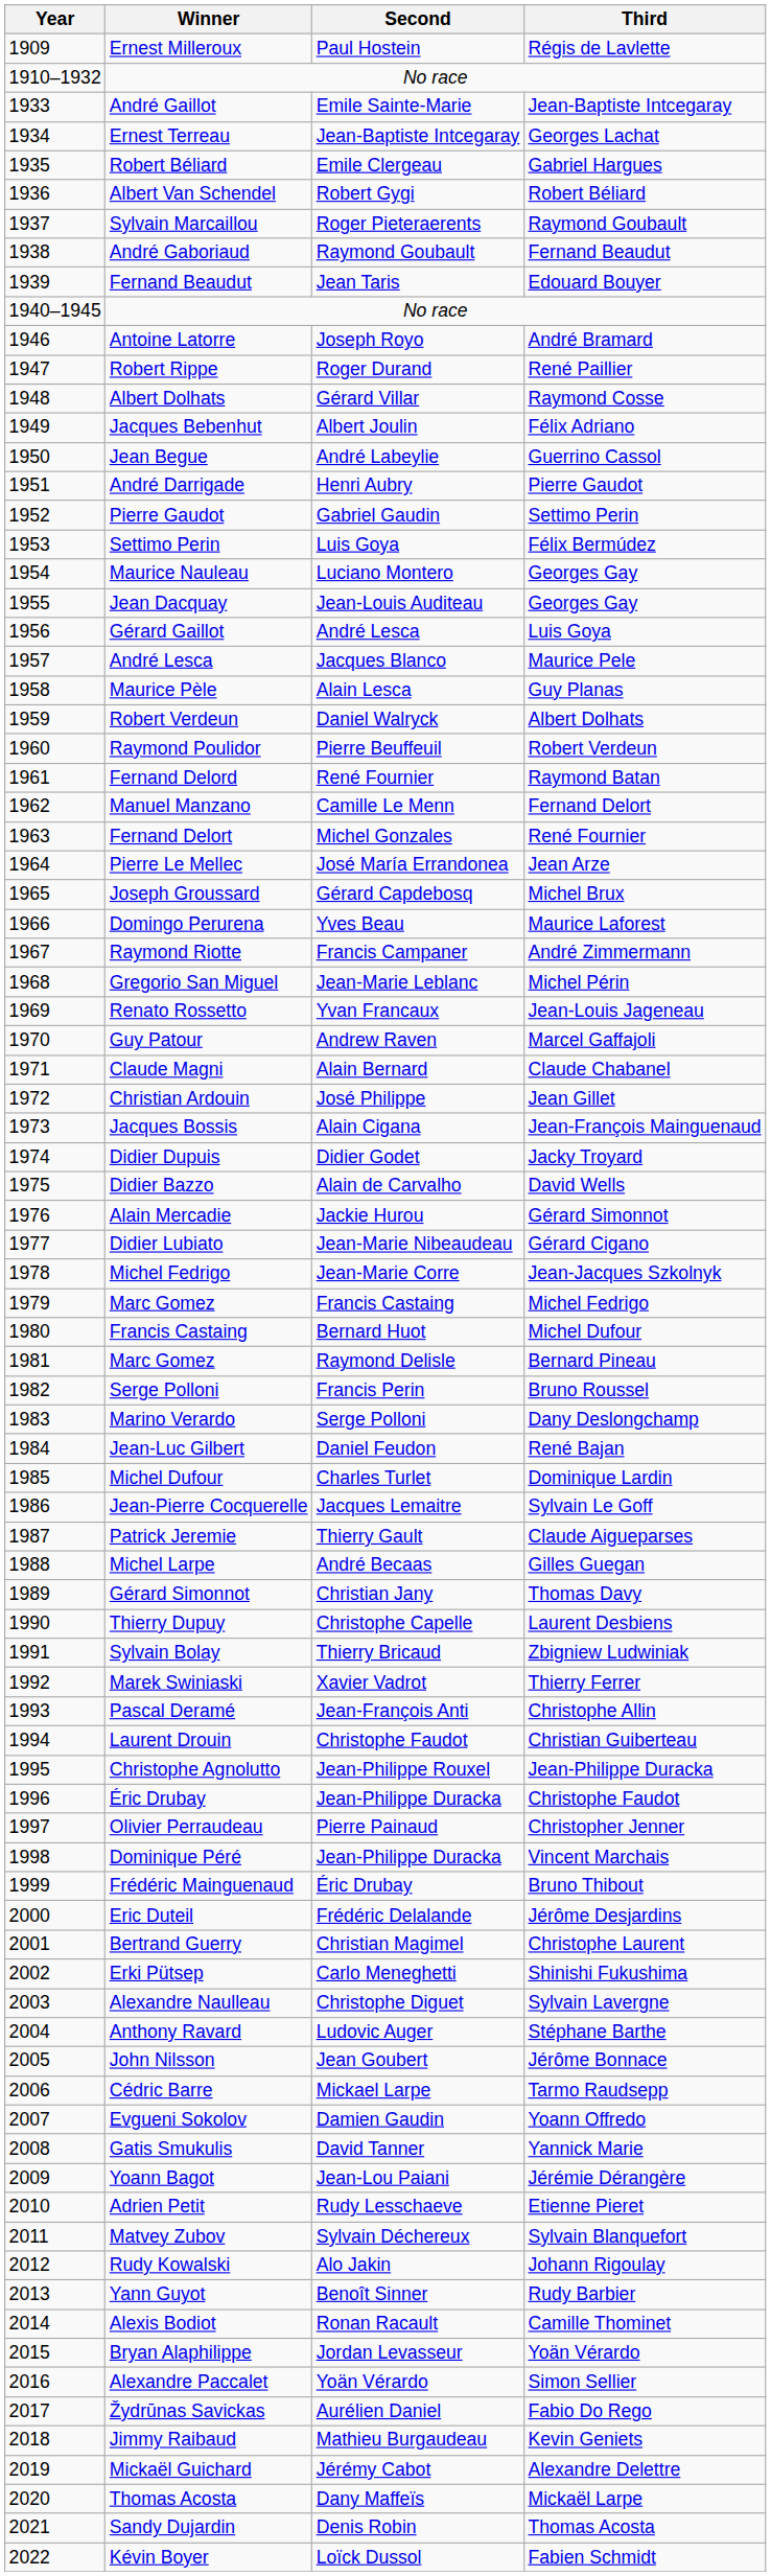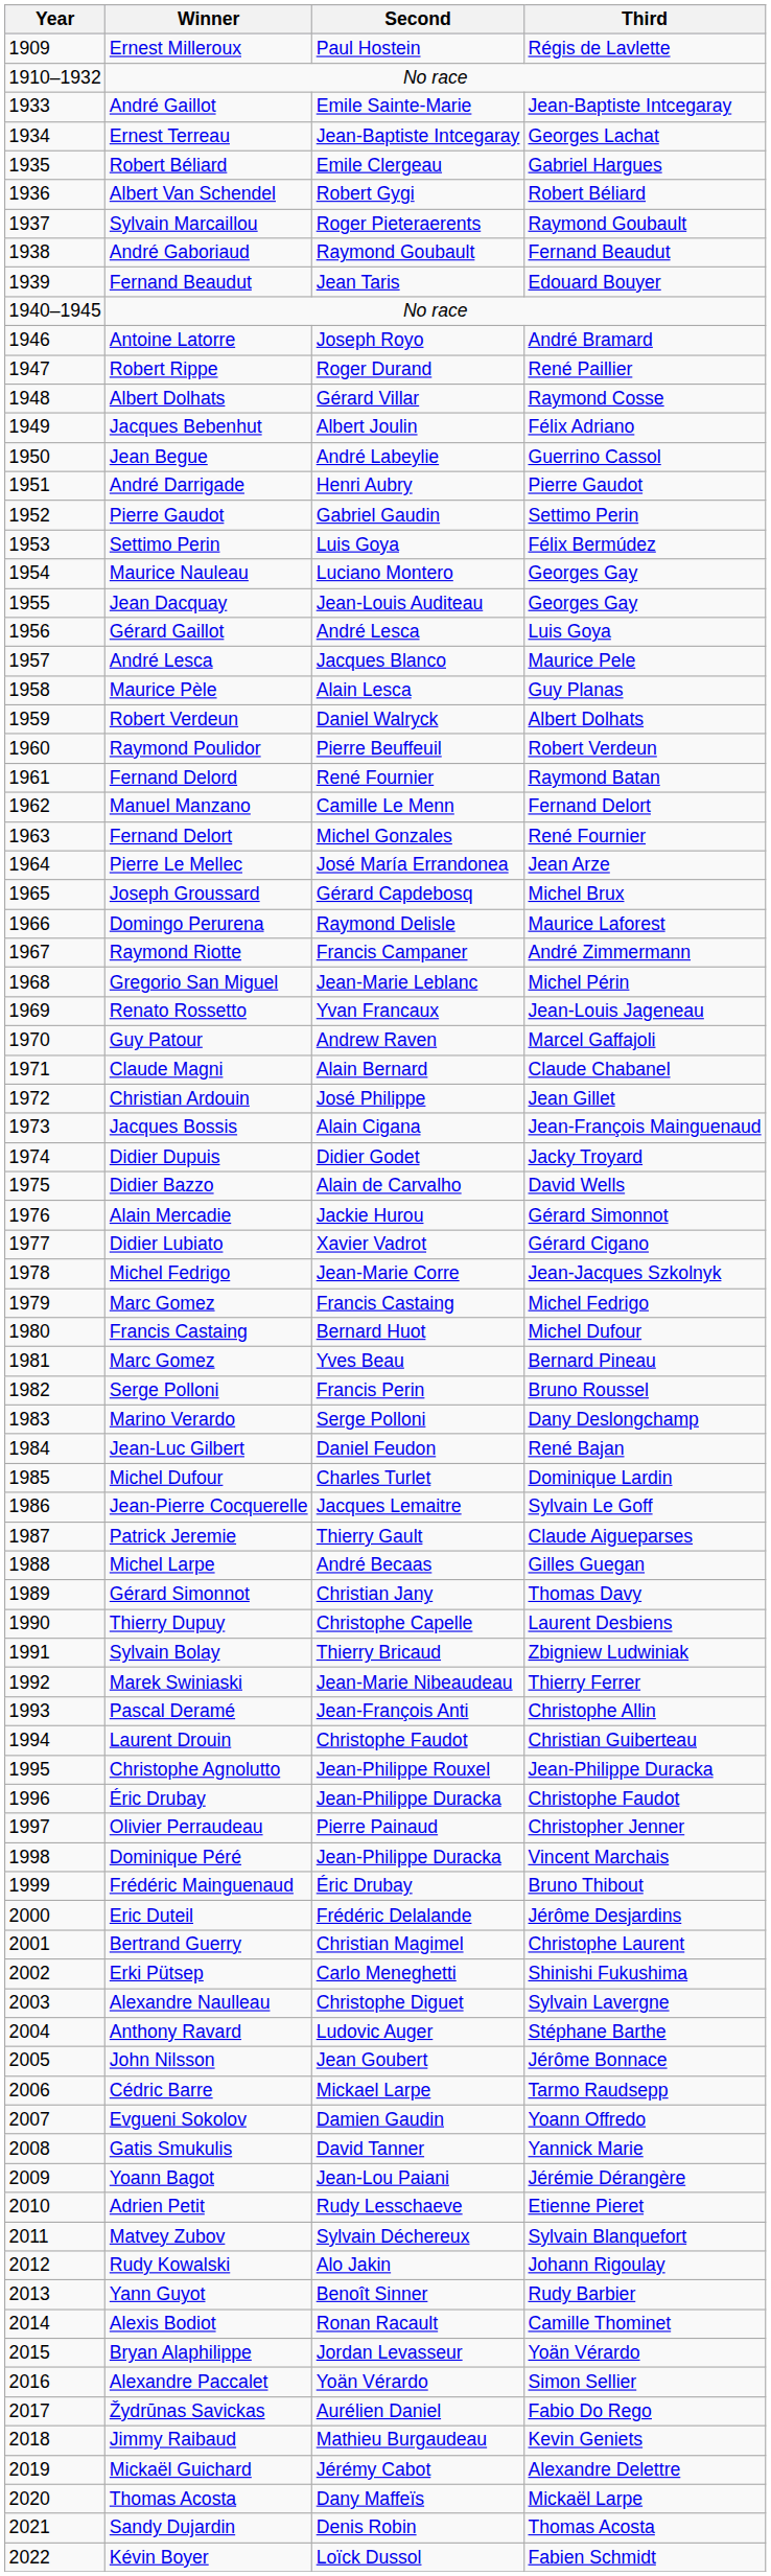 <table class=wikitable>
 <tr style="background:#ccccff;">
 <th>Year</th>
 <th>Winner</th>
 <th>Second</th>
 <th>Third</th>
 </tr>
 <tr>
 <td>1909</td>
 <td> <a href='#'>Ernest Milleroux</a></td>
 <td> <a href='#'>Paul Hostein</a></td>
 <td> <a href='#'>Régis de Lavlette</a></td>
 </tr>
 <tr>
 <td>1910–1932</td>
 <td colspan=3 align=center><em>No race</em></td>
 </tr>
 <tr>
 <td>1933</td>
 <td> <a href='#'>André Gaillot</a></td>
 <td> <a href='#'>Emile Sainte-Marie</a></td>
 <td> <a href='#'>Jean-Baptiste Intcegaray</a></td>
 </tr>
 <tr>
 <td>1934</td>
 <td> <a href='#'>Ernest Terreau</a></td>
 <td> <a href='#'>Jean-Baptiste Intcegaray</a></td>
 <td> <a href='#'>Georges Lachat</a></td>
 </tr>
 <tr>
 <td>1935</td>
 <td> <a href='#'>Robert Béliard</a></td>
 <td> <a href='#'>Emile Clergeau</a></td>
 <td> <a href='#'>Gabriel Hargues</a></td>
 </tr>
 <tr>
 <td>1936</td>
 <td> <a href='#'>Albert Van Schendel</a></td>
 <td> <a href='#'>Robert Gygi</a></td>
 <td> <a href='#'>Robert Béliard</a></td>
 </tr>
 <tr>
 <td>1937</td>
 <td> <a href='#'>Sylvain Marcaillou</a></td>
 <td> <a href='#'>Roger Pieteraerents</a></td>
 <td> <a href='#'>Raymond Goubault</a></td>
 </tr>
 <tr>
 <td>1938</td>
 <td> <a href='#'>André Gaboriaud</a></td>
 <td> <a href='#'>Raymond Goubault</a></td>
 <td> <a href='#'>Fernand Beaudut</a></td>
 </tr>
 <tr>
 <td>1939</td>
 <td> <a href='#'>Fernand Beaudut</a></td>
 <td> <a href='#'>Jean Taris</a></td>
 <td> <a href='#'>Edouard Bouyer</a></td>
 </tr>
 <tr>
 <td>1940–1945</td>
 <td colspan=3 align=center><em>No race</em></td>
 </tr>
 <tr>
 <td>1946</td>
 <td> <a href='#'>Antoine Latorre</a></td>
 <td> <a href='#'>Joseph Royo</a></td>
 <td> <a href='#'>André Bramard</a></td>
 </tr>
 <tr>
 <td>1947</td>
 <td> <a href='#'>Robert Rippe</a></td>
 <td> <a href='#'>Roger Durand</a></td>
 <td> <a href='#'>René Paillier</a></td>
 </tr>
 <tr>
 <td>1948</td>
 <td> <a href='#'>Albert Dolhats</a></td>
 <td> <a href='#'>Gérard Villar</a></td>
 <td> <a href='#'>Raymond Cosse</a></td>
 </tr>
 <tr>
 <td>1949</td>
 <td> <a href='#'>Jacques Bebenhut</a></td>
 <td> <a href='#'>Albert Joulin</a></td>
 <td> <a href='#'>Félix Adriano</a></td>
 </tr>
 <tr>
 <td>1950</td>
 <td> <a href='#'>Jean Begue</a></td>
 <td> <a href='#'>André Labeylie</a></td>
 <td> <a href='#'>Guerrino Cassol</a></td>
 </tr>
 <tr>
 <td>1951</td>
 <td> <a href='#'>André Darrigade</a></td>
 <td> <a href='#'>Henri Aubry</a></td>
 <td> <a href='#'>Pierre Gaudot</a></td>
 </tr>
 <tr>
 <td>1952</td>
 <td> <a href='#'>Pierre Gaudot</a></td>
 <td> <a href='#'>Gabriel Gaudin</a></td>
 <td> <a href='#'>Settimo Perin</a></td>
 </tr>
 <tr>
 <td>1953</td>
 <td> <a href='#'>Settimo Perin</a></td>
 <td> <a href='#'>Luis Goya</a></td>
 <td> <a href='#'>Félix Bermúdez</a></td>
 </tr>
 <tr>
 <td>1954</td>
 <td> <a href='#'>Maurice Nauleau</a></td>
 <td> <a href='#'>Luciano Montero</a></td>
 <td> <a href='#'>Georges Gay</a></td>
 </tr>
 <tr>
 <td>1955</td>
 <td> <a href='#'>Jean Dacquay</a></td>
 <td> <a href='#'>Jean-Louis Auditeau</a></td>
 <td> <a href='#'>Georges Gay</a></td>
 </tr>
 <tr>
 <td>1956</td>
 <td> <a href='#'>Gérard Gaillot</a></td>
 <td> <a href='#'>André Lesca</a></td>
 <td> <a href='#'>Luis Goya</a></td>
 </tr>
 <tr>
 <td>1957</td>
 <td> <a href='#'>André Lesca</a></td>
 <td> <a href='#'>Jacques Blanco</a></td>
 <td> <a href='#'>Maurice Pele</a></td>
 </tr>
 <tr>
 <td>1958</td>
 <td> <a href='#'>Maurice Pèle</a></td>
 <td> <a href='#'>Alain Lesca</a></td>
 <td> <a href='#'>Guy Planas</a></td>
 </tr>
 <tr>
 <td>1959</td>
 <td> <a href='#'>Robert Verdeun</a></td>
 <td> <a href='#'>Daniel Walryck</a></td>
 <td> <a href='#'>Albert Dolhats</a></td>
 </tr>
 <tr>
 <td>1960</td>
 <td> <a href='#'>Raymond Poulidor</a></td>
 <td> <a href='#'>Pierre Beuffeuil</a></td>
 <td> <a href='#'>Robert Verdeun</a></td>
 </tr>
 <tr>
 <td>1961</td>
 <td> <a href='#'>Fernand Delord</a></td>
 <td> <a href='#'>René Fournier</a></td>
 <td> <a href='#'>Raymond Batan</a></td>
 </tr>
 <tr>
 <td>1962</td>
 <td> <a href='#'>Manuel Manzano</a></td>
 <td> <a href='#'>Camille Le Menn</a></td>
 <td> <a href='#'>Fernand Delort</a></td>
 </tr>
 <tr>
 <td>1963</td>
 <td> <a href='#'>Fernand Delort</a></td>
 <td> <a href='#'>Michel Gonzales</a></td>
 <td> <a href='#'>René Fournier</a></td>
 </tr>
 <tr>
 <td>1964</td>
 <td> <a href='#'>Pierre Le Mellec</a></td>
 <td> <a href='#'>José María Errandonea</a></td>
 <td> <a href='#'>Jean Arze</a></td>
 </tr>
 <tr>
 <td>1965</td>
 <td> <a href='#'>Joseph Groussard</a></td>
 <td> <a href='#'>Gérard Capdebosq</a></td>
 <td> <a href='#'>Michel Brux</a></td>
 </tr>
 <tr>
 <td>1966</td>
 <td> <a href='#'>Domingo Perurena</a></td>
-<td> <a href='#'>Yves Beau</a></td>
+<td> <a href='#'>Raymond Delisle</a></td>
 <td> <a href='#'>Maurice Laforest</a></td>
 </tr>
 <tr>
 <td>1967</td>
 <td> <a href='#'>Raymond Riotte</a></td>
 <td> <a href='#'>Francis Campaner</a></td>
 <td> <a href='#'>André Zimmermann</a></td>
 </tr>
 <tr>
 <td>1968</td>
 <td> <a href='#'>Gregorio San Miguel</a></td>
 <td> <a href='#'>Jean-Marie Leblanc</a></td>
 <td> <a href='#'>Michel Périn</a></td>
 </tr>
 <tr>
 <td>1969</td>
 <td> <a href='#'>Renato Rossetto</a></td>
 <td> <a href='#'>Yvan Francaux</a></td>
 <td> <a href='#'>Jean-Louis Jageneau</a></td>
 </tr>
 <tr>
 <td>1970</td>
 <td> <a href='#'>Guy Patour</a></td>
 <td> <a href='#'>Andrew Raven</a></td>
 <td> <a href='#'>Marcel Gaffajoli</a></td>
 </tr>
 <tr>
 <td>1971</td>
 <td> <a href='#'>Claude Magni</a></td>
 <td> <a href='#'>Alain Bernard</a></td>
 <td> <a href='#'>Claude Chabanel</a></td>
 </tr>
 <tr>
 <td>1972</td>
 <td> <a href='#'>Christian Ardouin</a></td>
 <td> <a href='#'>José Philippe</a></td>
 <td> <a href='#'>Jean Gillet</a></td>
 </tr>
 <tr>
 <td>1973</td>
 <td> <a href='#'>Jacques Bossis</a></td>
 <td> <a href='#'>Alain Cigana</a></td>
 <td> <a href='#'>Jean-François Mainguenaud</a></td>
 </tr>
 <tr>
 <td>1974</td>
 <td> <a href='#'>Didier Dupuis</a></td>
 <td> <a href='#'>Didier Godet</a></td>
 <td> <a href='#'>Jacky Troyard</a></td>
 </tr>
 <tr>
 <td>1975</td>
 <td> <a href='#'>Didier Bazzo</a></td>
 <td> <a href='#'>Alain de Carvalho</a></td>
 <td> <a href='#'>David Wells</a></td>
 </tr>
 <tr>
 <td>1976</td>
 <td> <a href='#'>Alain Mercadie</a></td>
 <td> <a href='#'>Jackie Hurou</a></td>
 <td> <a href='#'>Gérard Simonnot</a></td>
 </tr>
 <tr>
 <td>1977</td>
 <td> <a href='#'>Didier Lubiato</a></td>
-<td> <a href='#'>Jean-Marie Nibeaudeau</a></td>
+<td> <a href='#'>Xavier Vadrot</a></td>
 <td> <a href='#'>Gérard Cigano</a></td>
 </tr>
 <tr>
 <td>1978</td>
 <td> <a href='#'>Michel Fedrigo</a></td>
 <td> <a href='#'>Jean-Marie Corre</a></td>
 <td> <a href='#'>Jean-Jacques Szkolnyk</a></td>
 </tr>
 <tr>
 <td>1979</td>
 <td> <a href='#'>Marc Gomez</a></td>
 <td> <a href='#'>Francis Castaing</a></td>
 <td> <a href='#'>Michel Fedrigo</a></td>
 </tr>
 <tr>
 <td>1980</td>
 <td> <a href='#'>Francis Castaing</a></td>
 <td> <a href='#'>Bernard Huot</a></td>
 <td> <a href='#'>Michel Dufour</a></td>
 </tr>
 <tr>
 <td>1981</td>
 <td> <a href='#'>Marc Gomez</a></td>
-<td> <a href='#'>Raymond Delisle</a></td>
+<td> <a href='#'>Yves Beau</a></td>
 <td> <a href='#'>Bernard Pineau</a></td>
 </tr>
 <tr>
 <td>1982</td>
 <td> <a href='#'>Serge Polloni</a></td>
 <td> <a href='#'>Francis Perin</a></td>
 <td> <a href='#'>Bruno Roussel</a></td>
 </tr>
 <tr>
 <td>1983</td>
 <td> <a href='#'>Marino Verardo</a></td>
 <td> <a href='#'>Serge Polloni</a></td>
 <td> <a href='#'>Dany Deslongchamp</a></td>
 </tr>
 <tr>
 <td>1984</td>
 <td> <a href='#'>Jean-Luc Gilbert</a></td>
 <td> <a href='#'>Daniel Feudon</a></td>
 <td> <a href='#'>René Bajan</a></td>
 </tr>
 <tr>
 <td>1985</td>
 <td> <a href='#'>Michel Dufour</a></td>
 <td> <a href='#'>Charles Turlet</a></td>
 <td> <a href='#'>Dominique Lardin</a></td>
 </tr>
 <tr>
 <td>1986</td>
 <td> <a href='#'>Jean-Pierre Cocquerelle</a></td>
 <td> <a href='#'>Jacques Lemaitre</a></td>
 <td> <a href='#'>Sylvain Le Goff</a></td>
 </tr>
 <tr>
 <td>1987</td>
 <td> <a href='#'>Patrick Jeremie</a></td>
 <td> <a href='#'>Thierry Gault</a></td>
 <td> <a href='#'>Claude Aigueparses</a></td>
 </tr>
 <tr>
 <td>1988</td>
 <td> <a href='#'>Michel Larpe</a></td>
 <td> <a href='#'>André Becaas</a></td>
 <td> <a href='#'>Gilles Guegan</a></td>
 </tr>
 <tr>
 <td>1989</td>
 <td> <a href='#'>Gérard Simonnot</a></td>
 <td> <a href='#'>Christian Jany</a></td>
 <td> <a href='#'>Thomas Davy</a></td>
 </tr>
 <tr>
 <td>1990</td>
 <td> <a href='#'>Thierry Dupuy</a></td>
 <td> <a href='#'>Christophe Capelle</a></td>
 <td> <a href='#'>Laurent Desbiens</a></td>
 </tr>
 <tr>
 <td>1991</td>
 <td> <a href='#'>Sylvain Bolay</a></td>
 <td> <a href='#'>Thierry Bricaud</a></td>
 <td> <a href='#'>Zbigniew Ludwiniak</a></td>
 </tr>
 <tr>
 <td>1992</td>
 <td> <a href='#'>Marek Swiniaski</a></td>
-<td> <a href='#'>Xavier Vadrot</a></td>
+<td> <a href='#'>Jean-Marie Nibeaudeau</a></td>
 <td> <a href='#'>Thierry Ferrer</a></td>
 </tr>
 <tr>
 <td>1993</td>
 <td> <a href='#'>Pascal Deramé</a></td>
 <td> <a href='#'>Jean-François Anti</a></td>
 <td> <a href='#'>Christophe Allin</a></td>
 </tr>
 <tr>
 <td>1994</td>
 <td> <a href='#'>Laurent Drouin</a></td>
 <td> <a href='#'>Christophe Faudot</a></td>
 <td> <a href='#'>Christian Guiberteau</a></td>
 </tr>
 <tr>
 <td>1995</td>
 <td> <a href='#'>Christophe Agnolutto</a></td>
 <td> <a href='#'>Jean-Philippe Rouxel</a></td>
 <td> <a href='#'>Jean-Philippe Duracka</a></td>
 </tr>
 <tr>
 <td>1996</td>
 <td> <a href='#'>Éric Drubay</a></td>
 <td> <a href='#'>Jean-Philippe Duracka</a></td>
 <td> <a href='#'>Christophe Faudot</a></td>
 </tr>
 <tr>
 <td>1997</td>
 <td> <a href='#'>Olivier Perraudeau</a></td>
 <td> <a href='#'>Pierre Painaud</a></td>
 <td> <a href='#'>Christopher Jenner</a></td>
 </tr>
 <tr>
 <td>1998</td>
 <td> <a href='#'>Dominique Péré</a></td>
 <td> <a href='#'>Jean-Philippe Duracka</a></td>
 <td> <a href='#'>Vincent Marchais</a></td>
 </tr>
 <tr>
 <td>1999</td>
 <td> <a href='#'>Frédéric Mainguenaud</a></td>
 <td> <a href='#'>Éric Drubay</a></td>
 <td> <a href='#'>Bruno Thibout</a></td>
 </tr>
 <tr>
 <td>2000</td>
 <td> <a href='#'>Eric Duteil</a></td>
 <td> <a href='#'>Frédéric Delalande</a></td>
 <td> <a href='#'>Jérôme Desjardins</a></td>
 </tr>
 <tr>
 <td>2001</td>
 <td> <a href='#'>Bertrand Guerry</a></td>
 <td> <a href='#'>Christian Magimel</a></td>
 <td> <a href='#'>Christophe Laurent</a></td>
 </tr>
 <tr>
 <td>2002</td>
 <td> <a href='#'>Erki Pütsep</a></td>
 <td> <a href='#'>Carlo Meneghetti</a></td>
 <td> <a href='#'>Shinishi Fukushima</a></td>
 </tr>
 <tr>
 <td>2003</td>
 <td> <a href='#'>Alexandre Naulleau</a></td>
 <td> <a href='#'>Christophe Diguet</a></td>
 <td> <a href='#'>Sylvain Lavergne</a></td>
 </tr>
 <tr>
 <td>2004</td>
 <td> <a href='#'>Anthony Ravard</a></td>
 <td> <a href='#'>Ludovic Auger</a></td>
 <td> <a href='#'>Stéphane Barthe</a></td>
 </tr>
 <tr>
 <td>2005</td>
 <td> <a href='#'>John Nilsson</a></td>
 <td> <a href='#'>Jean Goubert</a></td>
 <td> <a href='#'>Jérôme Bonnace</a></td>
 </tr>
 <tr>
 <td>2006</td>
 <td> <a href='#'>Cédric Barre</a></td>
 <td> <a href='#'>Mickael Larpe</a></td>
 <td> <a href='#'>Tarmo Raudsepp</a></td>
 </tr>
 <tr>
 <td>2007</td>
 <td> <a href='#'>Evgueni Sokolov</a></td>
 <td> <a href='#'>Damien Gaudin</a></td>
 <td> <a href='#'>Yoann Offredo</a></td>
 </tr>
 <tr>
 <td>2008</td>
 <td> <a href='#'>Gatis Smukulis</a></td>
 <td> <a href='#'>David Tanner</a></td>
 <td> <a href='#'>Yannick Marie</a></td>
 </tr>
 <tr>
 <td>2009</td>
 <td> <a href='#'>Yoann Bagot</a></td>
 <td> <a href='#'>Jean-Lou Paiani</a></td>
 <td> <a href='#'>Jérémie Dérangère</a></td>
 </tr>
 <tr>
 <td>2010</td>
 <td> <a href='#'>Adrien Petit</a></td>
 <td> <a href='#'>Rudy Lesschaeve</a></td>
 <td> <a href='#'>Etienne Pieret</a></td>
 </tr>
 <tr>
 <td>2011</td>
 <td> <a href='#'>Matvey Zubov</a></td>
 <td> <a href='#'>Sylvain Déchereux</a></td>
 <td> <a href='#'>Sylvain Blanquefort</a></td>
 </tr>
 <tr>
 <td>2012</td>
 <td> <a href='#'>Rudy Kowalski</a></td>
 <td> <a href='#'>Alo Jakin</a></td>
 <td> <a href='#'>Johann Rigoulay</a></td>
 </tr>
 <tr>
 <td>2013</td>
 <td> <a href='#'>Yann Guyot</a></td>
 <td> <a href='#'>Benoît Sinner</a></td>
 <td> <a href='#'>Rudy Barbier</a></td>
 </tr>
 <tr>
 <td>2014</td>
 <td> <a href='#'>Alexis Bodiot</a></td>
 <td> <a href='#'>Ronan Racault</a></td>
 <td> <a href='#'>Camille Thominet</a></td>
 </tr>
 <tr>
 <td>2015</td>
 <td> <a href='#'>Bryan Alaphilippe</a></td>
 <td> <a href='#'>Jordan Levasseur</a></td>
 <td> <a href='#'>Yoän Vérardo</a></td>
 </tr>
 <tr>
 <td>2016</td>
 <td> <a href='#'>Alexandre Paccalet</a></td>
 <td> <a href='#'>Yoän Vérardo</a></td>
 <td> <a href='#'>Simon Sellier</a></td>
 </tr>
 <tr>
 <td>2017</td>
 <td> <a href='#'>Žydrūnas Savickas</a></td>
 <td> <a href='#'>Aurélien Daniel</a></td>
 <td> <a href='#'>Fabio Do Rego</a></td>
 </tr>
 <tr>
 <td>2018</td>
 <td> <a href='#'>Jimmy Raibaud</a></td>
 <td> <a href='#'>Mathieu Burgaudeau</a></td>
 <td> <a href='#'>Kevin Geniets</a></td>
 </tr>
 <tr>
 <td>2019</td>
 <td> <a href='#'>Mickaël Guichard</a></td>
 <td> <a href='#'>Jérémy Cabot</a></td>
 <td> <a href='#'>Alexandre Delettre</a></td>
 </tr>
 <tr>
 <td>2020</td>
 <td> <a href='#'>Thomas Acosta</a></td>
 <td> <a href='#'>Dany Maffeïs</a></td>
 <td> <a href='#'>Mickaël Larpe</a></td>
 </tr>
 <tr>
 <td>2021</td>
 <td> <a href='#'>Sandy Dujardin</a></td>
 <td> <a href='#'>Denis Robin</a></td>
 <td> <a href='#'>Thomas Acosta</a></td>
 </tr>
 <tr>
 <td>2022</td>
 <td> <a href='#'>Kévin Boyer</a></td>
 <td> <a href='#'>Loïck Dussol</a></td>
 <td> <a href='#'>Fabien Schmidt</a></td>
 </tr>
 </table>
